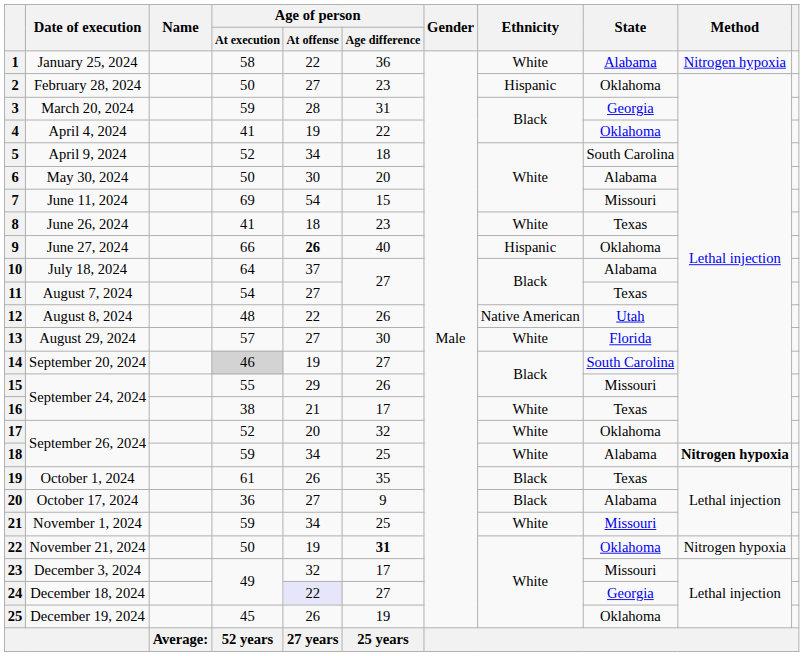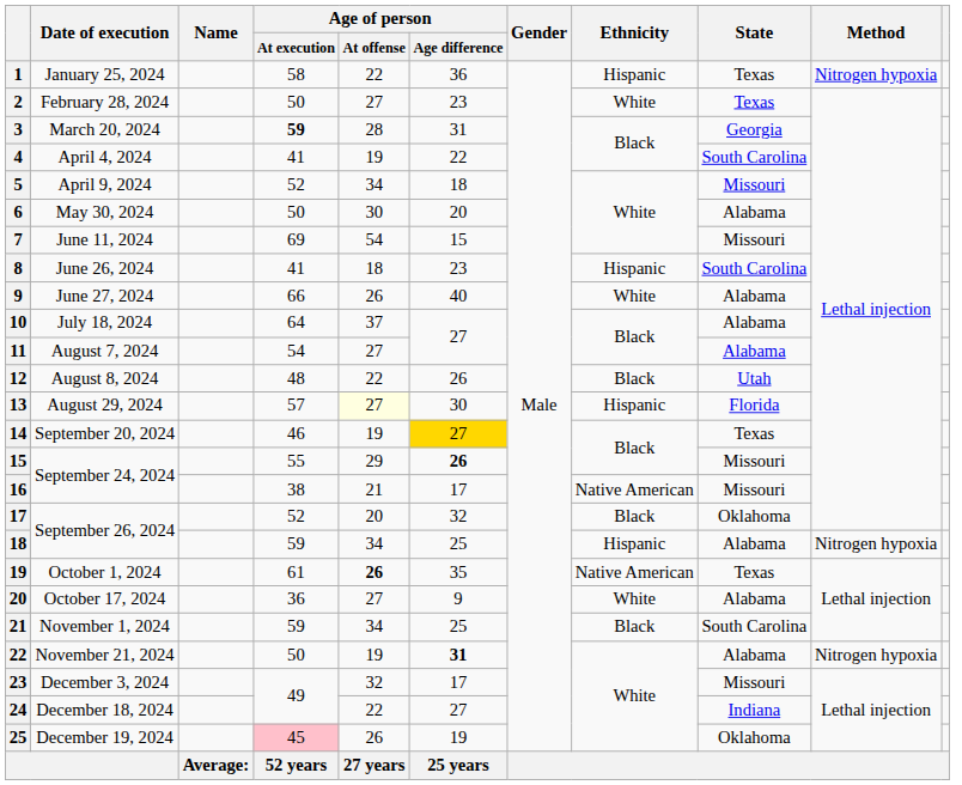 <table class="wikitable sortable" style="text-align:center;">
 <tr>
 <th scope="col" rowspan="2"></th>
 <th scope="col" rowspan="2" data-sort-type="date">Date of execution</th>
 <th scope="col" rowspan="2">Name</th>
 <th scope="col" colspan="3">Age of person</th>
 <th scope="col" rowspan="2">Gender</th>
 <th scope="col" rowspan="2">Ethnicity</th>
 <th scope="col" rowspan="2">State</th>
 <th scope="col" rowspan="2">Method</th>
 <th scope="col" rowspan="2"></th>
 </tr>
 <tr>
 <th scope="col"><small>At execution</small></th>
 <th scope="col"><small>At offense</small></th>
 <th scope="col"><small>Age difference</small></th>
 </tr>
 <tr>
 <th scope="row">1</th>
 <td>January 25, 2024</td>
 <td></td>
 <td>58 </td>
 <td>22 </td>
 <td>36</td>
 <td rowspan="25">Male</td>
-<td>White</td>
-<td><a href='#'>Alabama</a></td>
+<td>Hispanic</td>
+<td>Texas</td>
 <td><a href='#'>Nitrogen hypoxia</a></td>
 <td></td>
 </tr>
 <tr>
 <th scope="row">2</th>
 <td>February 28, 2024</td>
 <td></td>
 <td>50 </td>
 <td>27 </td>
 <td>23</td>
-<td>Hispanic</td>
-<td>Oklahoma</td>
+<td>White</td>
+<td><a href='#'>Texas</a></td>
 <td rowspan="16"><a href='#'>Lethal injection</a></td>
 <td></td>
 </tr>
 <tr>
 <th scope="row">3</th>
 <td>March 20, 2024</td>
 <td></td>
-<td>59 </td>
+<td><strong>59 </strong></td>
 <td>28 </td>
 <td>31</td>
 <td rowspan="2">Black</td>
 <td><a href='#'>Georgia</a></td>
 <td></td>
 </tr>
 <tr>
 <th scope="row">4</th>
 <td>April 4, 2024</td>
 <td></td>
 <td>41 </td>
 <td>19 </td>
 <td>22</td>
-<td><a href='#'>Oklahoma</a></td>
+<td><a href='#'>South Carolina</a></td>
 <td></td>
 </tr>
 <tr>
 <th scope="row">5</th>
 <td>April 9, 2024</td>
 <td></td>
 <td>52 </td>
 <td>34 </td>
 <td>18</td>
 <td rowspan="3">White</td>
-<td>South Carolina</td>
+<td><a href='#'>Missouri</a></td>
 <td></td>
 </tr>
 <tr>
 <th scope="row">6</th>
 <td>May 30, 2024</td>
 <td></td>
 <td>50 </td>
 <td>30 </td>
 <td>20</td>
 <td>Alabama</td>
 <td></td>
 </tr>
 <tr>
 <th scope="row">7</th>
 <td>June 11, 2024</td>
 <td></td>
 <td>69 </td>
 <td>54 </td>
 <td>15</td>
 <td>Missouri</td>
 <td></td>
 </tr>
 <tr>
 <th scope="row">8</th>
 <td>June 26, 2024</td>
 <td></td>
 <td>41 </td>
 <td>18 </td>
 <td>23</td>
-<td>White</td>
-<td>Texas</td>
+<td>Hispanic</td>
+<td><a href='#'>South Carolina</a></td>
 <td></td>
 </tr>
 <tr>
 <th scope="row">9</th>
 <td>June 27, 2024</td>
 <td></td>
 <td>66 </td>
-<td><strong>26 </strong></td>
+<td>26 </td>
 <td>40</td>
-<td>Hispanic</td>
-<td>Oklahoma</td>
+<td>White</td>
+<td>Alabama</td>
 <td></td>
 </tr>
 <tr>
 <th scope="row">10</th>
 <td>July 18, 2024</td>
 <td></td>
 <td>64 </td>
 <td>37 </td>
 <td rowspan="2">27</td>
 <td rowspan="2">Black</td>
 <td>Alabama</td>
 <td></td>
 </tr>
 <tr>
 <th scope="row">11</th>
 <td>August 7, 2024</td>
 <td></td>
 <td>54 </td>
 <td>27 </td>
-<td>Texas</td>
+<td><a href='#'>Alabama</a></td>
 <td></td>
 </tr>
 <tr>
 <th scope="row">12</th>
 <td>August 8, 2024</td>
 <td></td>
 <td>48 </td>
 <td>22 </td>
 <td>26</td>
-<td>Native American</td>
+<td>Black</td>
 <td><a href='#'>Utah</a></td>
 <td></td>
 </tr>
 <tr>
 <th scope="row">13</th>
 <td>August 29, 2024</td>
 <td></td>
 <td>57 </td>
-<td>27 </td>
+<td style="background: lightyellow;">27 </td>
 <td>30</td>
-<td>White</td>
+<td>Hispanic</td>
 <td><a href='#'>Florida</a></td>
 <td></td>
 </tr>
 <tr>
 <th scope="row">14</th>
 <td>September 20, 2024</td>
 <td></td>
-<td style="background: lightgrey;">46 </td>
+<td>46 </td>
 <td>19 </td>
-<td>27</td>
+<td style="background: gold;">27</td>
 <td rowspan="2">Black</td>
-<td><a href='#'>South Carolina</a></td>
+<td>Texas</td>
 <td></td>
 </tr>
 <tr>
 <th scope="row">15</th>
 <td rowspan="2">September 24, 2024</td>
 <td></td>
 <td>55 </td>
 <td>29 </td>
-<td>26</td>
+<td><strong>26</strong></td>
 <td>Missouri</td>
 <td></td>
 </tr>
 <tr>
 <th scope="row">16</th>
 <td></td>
 <td>38 </td>
 <td>21 </td>
 <td>17</td>
-<td>White</td>
-<td>Texas</td>
+<td>Native American</td>
+<td>Missouri</td>
 <td></td>
 </tr>
 <tr>
 <th scope="row">17</th>
 <td rowspan="2">September 26, 2024</td>
 <td></td>
 <td>52 </td>
 <td>20 </td>
 <td>32</td>
-<td>White</td>
+<td>Black</td>
 <td>Oklahoma</td>
 <td></td>
 </tr>
 <tr>
 <th scope="row">18</th>
 <td></td>
 <td>59 </td>
 <td>34 </td>
 <td>25</td>
-<td>White</td>
+<td>Hispanic</td>
 <td>Alabama</td>
-<td><strong>Nitrogen hypoxia</strong></td>
+<td>Nitrogen hypoxia</td>
 <td></td>
 </tr>
 <tr>
 <th scope="row">19</th>
 <td>October 1, 2024</td>
 <td></td>
 <td>61 </td>
-<td>26 </td>
+<td><strong>26 </strong></td>
 <td>35</td>
-<td>Black</td>
+<td>Native American</td>
 <td>Texas</td>
 <td rowspan="3">Lethal injection</td>
 <td></td>
 </tr>
 <tr>
 <th scope="row">20</th>
 <td>October 17, 2024</td>
 <td></td>
 <td>36 </td>
 <td>27 </td>
 <td>9</td>
-<td>Black</td>
+<td>White</td>
 <td>Alabama</td>
 <td></td>
 </tr>
 <tr>
 <th scope="row">21</th>
 <td>November 1, 2024</td>
 <td></td>
 <td>59 </td>
 <td>34 </td>
 <td>25</td>
-<td>White</td>
-<td><a href='#'>Missouri</a></td>
+<td>Black</td>
+<td>South Carolina</td>
 <td></td>
 </tr>
 <tr>
 <th scope="row">22</th>
 <td>November 21, 2024</td>
 <td></td>
 <td>50 </td>
 <td>19 </td>
 <td><strong>31</strong></td>
 <td rowspan="4">White</td>
-<td><a href='#'>Oklahoma</a></td>
+<td>Alabama</td>
 <td>Nitrogen hypoxia</td>
 <td></td>
 </tr>
 <tr>
 <th scope="row">23</th>
 <td>December 3, 2024</td>
 <td></td>
 <td rowspan="2">49 </td>
 <td>32 </td>
 <td>17</td>
 <td>Missouri</td>
 <td rowspan="3">Lethal injection</td>
 <td></td>
 </tr>
 <tr>
 <th scope="row">24</th>
 <td>December 18, 2024</td>
 <td></td>
-<td style="background: lavender;">22  </td>
+<td>22  </td>
 <td>27</td>
-<td><a href='#'>Georgia</a></td>
+<td><a href='#'>Indiana</a></td>
 <td></td>
 </tr>
 <tr>
 <th scope="row">25</th>
 <td>December 19, 2024</td>
 <td></td>
-<td>45 </td>
+<td style="background: pink;">45 </td>
 <td>26 </td>
 <td>19</td>
 <td>Oklahoma</td>
 <td></td>
 </tr>
 <tr class="sortbottom">
 <th colspan="2"></th>
 <th>Average:</th>
 <th>52 years</th>
 <th>27 years</th>
 <th>25 years</th>
 <th colspan="5"></th>
 </tr>
 </table>
